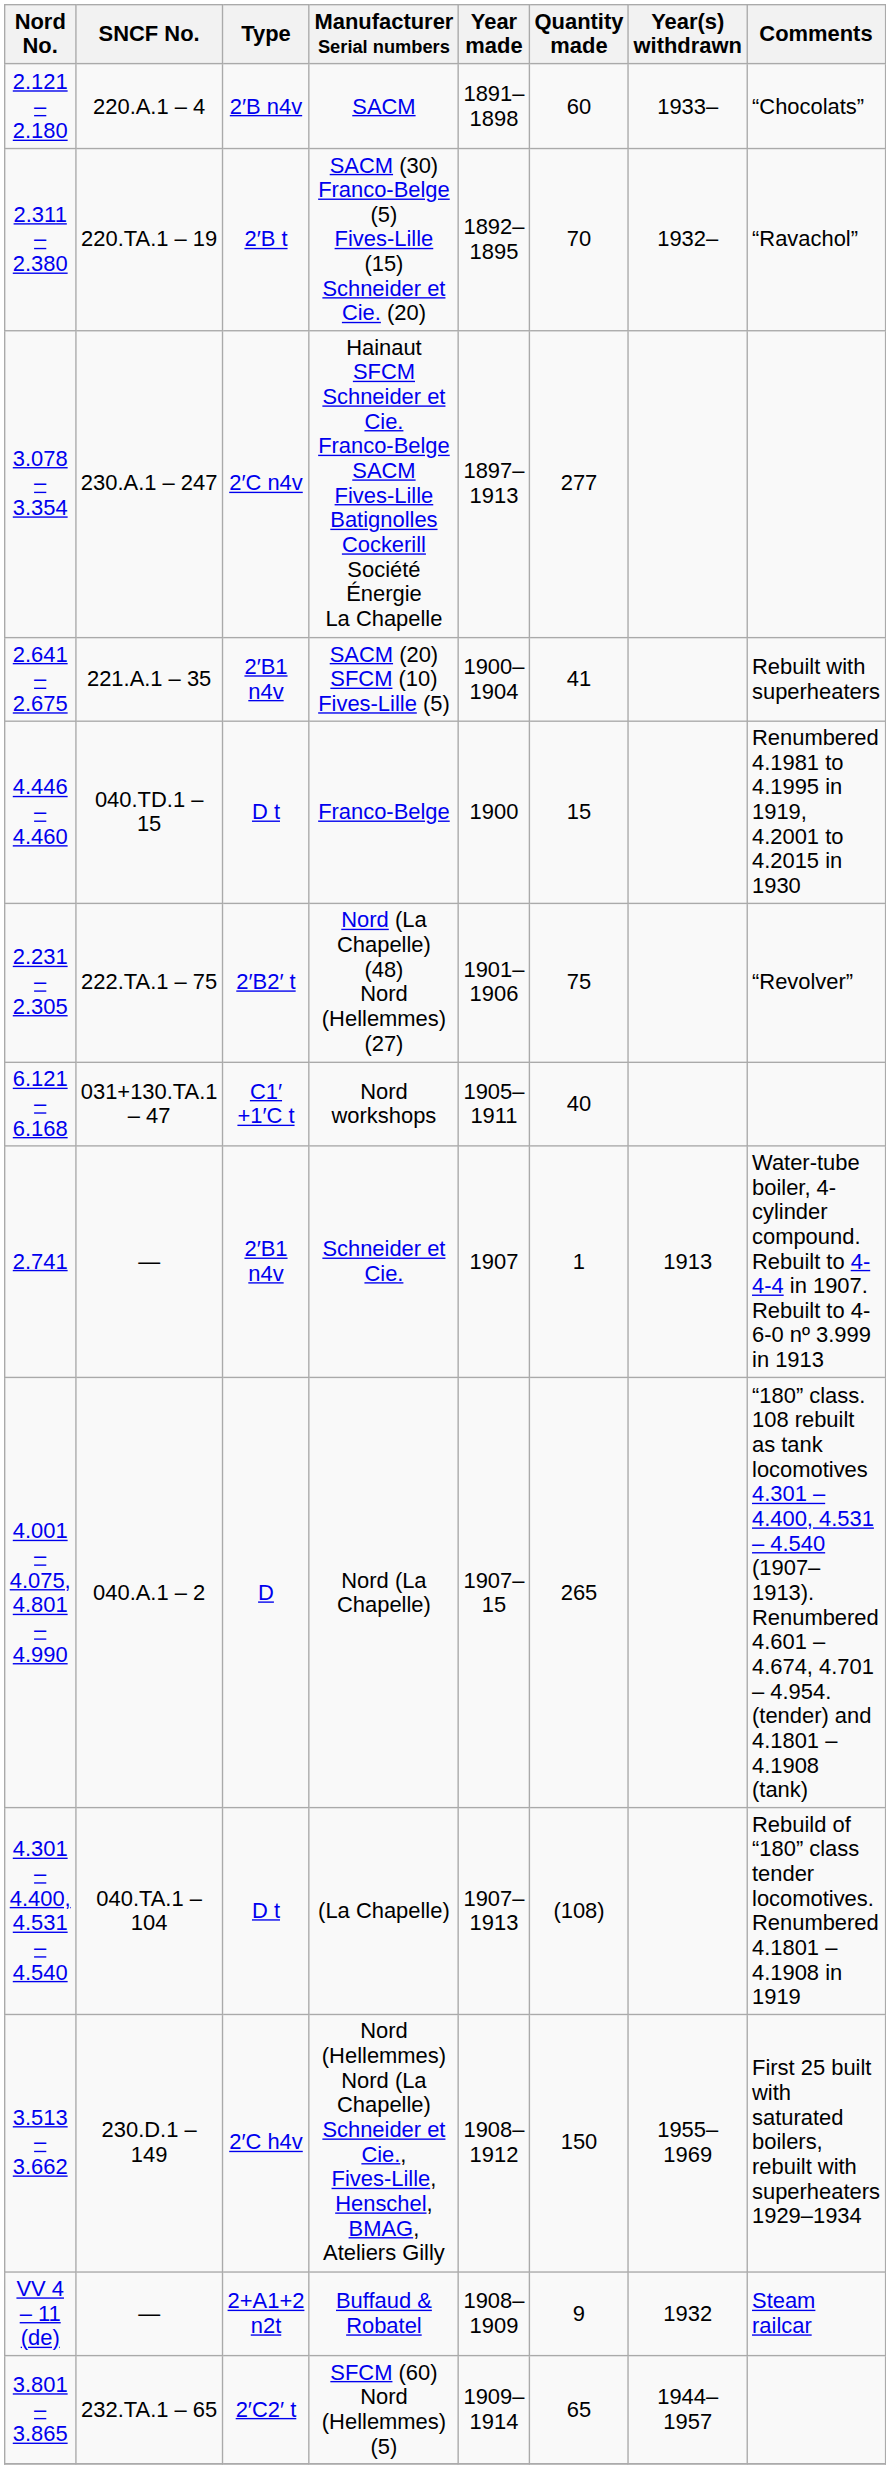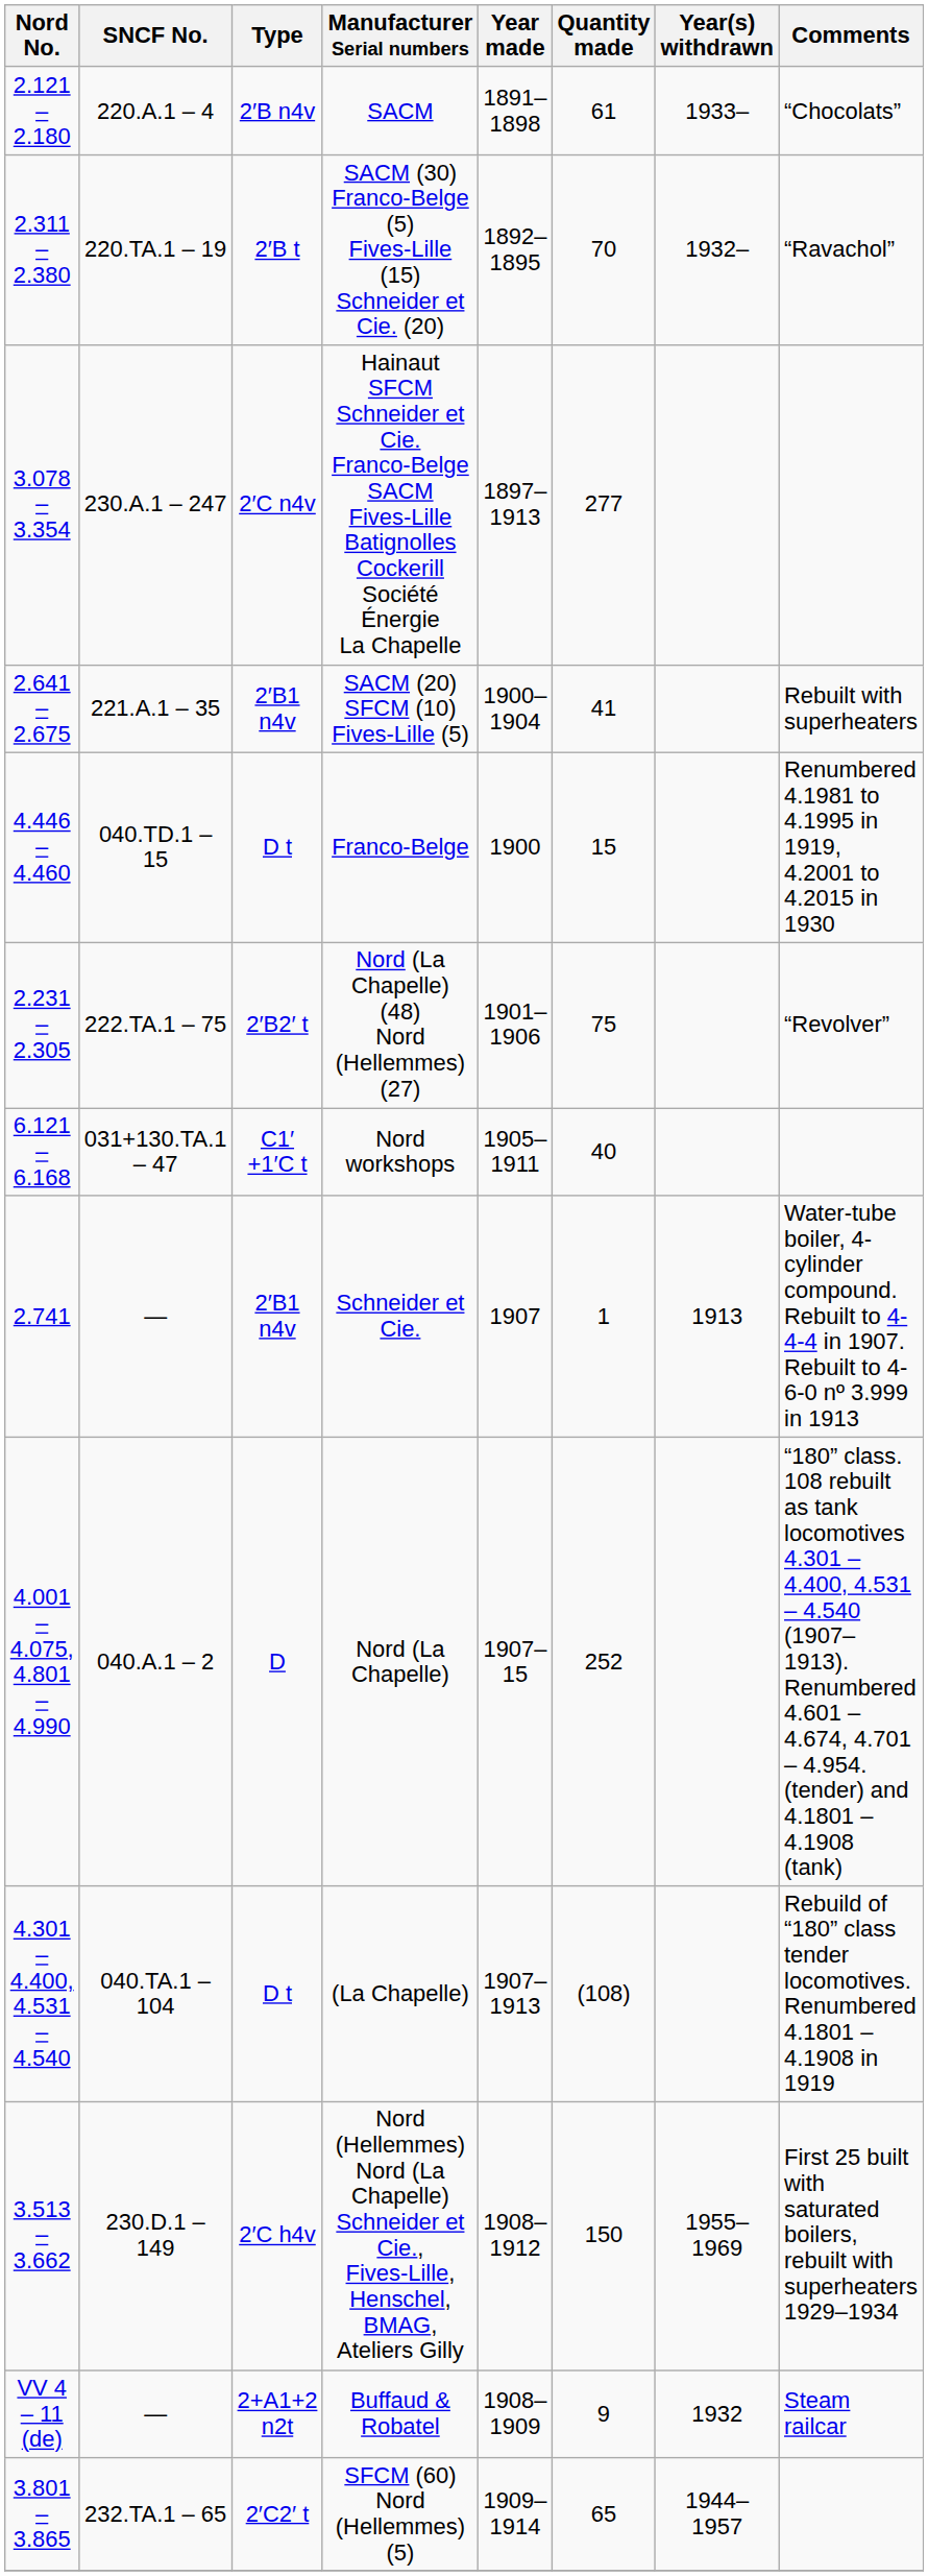 <table class="wikitable" style="text-align:center">
 <tr>
 <th>Nord No.</th>
 <th>SNCF No.</th>
 <th>Type</th>
 <th>Manufacturer<br><small>Serial numbers</small></th>
 <th>Year<br>made</th>
 <th>Quantity<br>made</th>
 <th>Year(s)<br>withdrawn</th>
 <th>Comments</th>
 </tr>
 <tr>
 <td><a href='#'>2.121 – 2.180</a></td>
 <td>220.A.1 – 4</td>
 <td><a href='#'>2′B n4v</a></td>
 <td><a href='#'>SACM</a></td>
 <td>1891–1898</td>
-<td>60</td>
+<td>61</td>
 <td>1933–</td>
 <td align=left>“Chocolats” </td>
 </tr>
 <tr>
 <td><a href='#'>2.311 – 2.380</a></td>
 <td>220.TA.1 – 19</td>
 <td><a href='#'>2′B t</a></td>
 <td><a href='#'>SACM</a> (30)<br><a href='#'>Franco-Belge</a> (5)<br><a href='#'>Fives-Lille</a> (15)<br><a href='#'>Schneider et Cie.</a> (20)</td>
 <td>1892–1895</td>
 <td>70</td>
 <td>1932–</td>
 <td align=left>“Ravachol” </td>
 </tr>
 <tr>
 <td><a href='#'>3.078 – 3.354</a></td>
 <td>230.A.1 – 247</td>
 <td><a href='#'>2′C n4v</a></td>
 <td>Hainaut<br><a href='#'>SFCM</a><br><a href='#'>Schneider et Cie.</a><br><a href='#'>Franco-Belge</a><br><a href='#'>SACM</a><br><a href='#'>Fives-Lille</a><br><a href='#'>Batignolles</a><br><a href='#'>Cockerill</a><br>Société Énergie<br>La Chapelle</td>
 <td>1897–1913</td>
 <td>277</td>
 <td></td>
 <td align=left></td>
 </tr>
 <tr>
 <td><a href='#'>2.641 – 2.675</a></td>
 <td>221.A.1 – 35</td>
 <td><a href='#'>2′B1 n4v</a></td>
 <td><a href='#'>SACM</a> (20)<br><a href='#'>SFCM</a> (10)<br><a href='#'>Fives-Lille</a> (5)</td>
 <td>1900–1904</td>
 <td>41</td>
 <td></td>
 <td align=left>Rebuilt with superheaters </td>
 </tr>
 <tr>
 <td><a href='#'>4.446 – 4.460</a></td>
 <td>040.TD.1 – 15</td>
 <td><a href='#'>D t</a></td>
 <td><a href='#'>Franco-Belge</a></td>
 <td>1900</td>
 <td>15</td>
 <td></td>
 <td align=left>Renumbered 4.1981 to 4.1995 in 1919, 4.2001 to 4.2015 in 1930 </td>
 </tr>
 <tr>
 <td><a href='#'>2.231 – 2.305</a></td>
 <td>222.TA.1 – 75</td>
 <td><a href='#'>2′B2′ t</a></td>
 <td><a href='#'>Nord</a> (La Chapelle) (48)<br>Nord (Hellemmes) (27)</td>
 <td>1901–1906</td>
 <td>75</td>
 <td></td>
 <td align=left>“Revolver” </td>
 </tr>
 <tr>
 <td><a href='#'>6.121 – 6.168</a></td>
 <td>031+130.TA.1 – 47</td>
 <td><a href='#'>C1′+1′C t</a></td>
 <td>Nord workshops</td>
 <td>1905–1911</td>
 <td>40</td>
 <td></td>
 <td align=left></td>
 </tr>
 <tr>
 <td><a href='#'>2.741</a></td>
 <td>—</td>
 <td><a href='#'>2′B1 n4v</a></td>
 <td><a href='#'>Schneider et Cie.</a></td>
 <td>1907</td>
 <td>1</td>
 <td>1913</td>
 <td align=left>Water-tube boiler, 4-cylinder compound. Rebuilt to <a href='#'>4-4-4</a> in 1907. Rebuilt to 4-6-0 nº 3.999 in 1913 </td>
 </tr>
 <tr>
 <td><a href='#'>4.001 – 4.075,<br>4.801 – 4.990</a></td>
 <td>040.A.1 – 2</td>
 <td><a href='#'>D</a></td>
 <td>Nord (La Chapelle)</td>
 <td>1907–15</td>
-<td>265</td>
+<td>252</td>
 <td></td>
 <td align=left>“180” class. 108 rebuilt as tank locomotives <a href='#'>4.301 – 4.400, 4.531 – 4.540</a> (1907–1913). Renumbered 4.601 – 4.674, 4.701 – 4.954. (tender) and 4.1801 – 4.1908 (tank) </td>
 </tr>
 <tr>
 <td><a href='#'>4.301 – 4.400, 4.531 – 4.540</a></td>
 <td>040.TA.1 – 104</td>
 <td><a href='#'>D t</a></td>
 <td>(La Chapelle)</td>
 <td>1907–1913</td>
 <td>(108)</td>
 <td></td>
 <td align=left>Rebuild of “180” class tender locomotives. Renumbered 4.1801 – 4.1908 in 1919 </td>
 </tr>
 <tr>
 <td><a href='#'>3.513 – 3.662</a></td>
 <td>230.D.1 – 149</td>
 <td><a href='#'>2′C h4v</a></td>
 <td>Nord (Hellemmes)<br>Nord (La Chapelle)<br> <a href='#'>Schneider et Cie.</a>,<br><a href='#'>Fives-Lille</a>,<br><a href='#'>Henschel</a>,<br><a href='#'>BMAG</a>,<br>Ateliers Gilly</td>
 <td>1908–1912</td>
 <td>150</td>
 <td>1955–1969</td>
 <td align=left>First 25 built with saturated boilers, rebuilt with superheaters 1929–1934</td>
 </tr>
 <tr>
 <td><a href='#'>VV 4 – 11</a> <a href='#'>(de)</a></td>
 <td>—</td>
 <td><a href='#'>2+A1+2 n2t</a></td>
 <td><a href='#'>Buffaud & Robatel</a></td>
 <td>1908–1909</td>
 <td>9</td>
 <td>1932</td>
 <td align=left><a href='#'>Steam railcar</a></td>
 </tr>
 <tr>
 <td><a href='#'>3.801 – 3.865</a></td>
 <td>232.TA.1 – 65</td>
 <td><a href='#'>2′C2′ t</a></td>
 <td><a href='#'>SFCM</a> (60)<br>Nord (Hellemmes) (5)</td>
 <td>1909–1914</td>
 <td>65</td>
 <td>1944–1957</td>
 <td align=left></td>
 </tr>
 <tr>
 </tr>
 </table>
